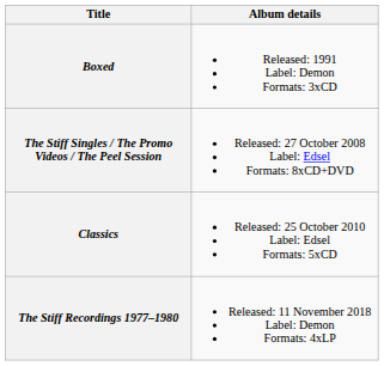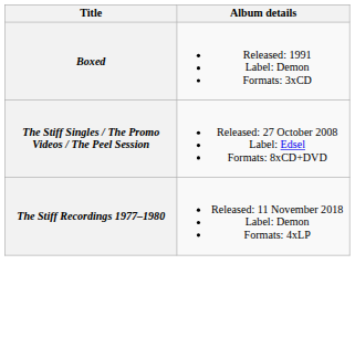 <table class="wikitable plainrowheaders" style="text-align:center;">
 <tr>
 <th scope="col" style="width:15em;">Title</th>
 <th scope="col" style="width:15em;">Album details</th>
 </tr>
 <tr>
 <th scope="row"><em>Boxed</em></th>
 <td><br><ul><li>Released: 1991</li><li>Label: Demon</li><li>Formats: 3xCD</li></ul></td>
 </tr>
 <tr>
 <th scope="row"><em>The Stiff Singles / The Promo Videos / The Peel Session</em></th>
 <td><br><ul><li>Released: 27 October 2008</li><li>Label: <a href='#'>Edsel</a></li><li>Formats: 8xCD+DVD</li></ul></td>
 </tr>
 <tr>
-<th scope="row"><em>Classics</em></th>
-<td><br><ul><li>Released: 25 October 2010</li><li>Label: Edsel</li><li>Formats: 5xCD</li></ul></td>
-</tr>
-<tr>
 <th scope="row"><em>The Stiff Recordings 1977–1980</em></th>
 <td><br><ul><li>Released: 11 November 2018</li><li>Label: Demon</li><li>Formats: 4xLP</li></ul></td>
 </tr>
 </table>
